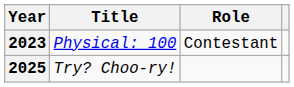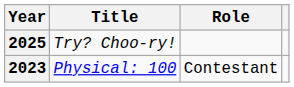 <table class="wikitable sortable plainrowheaders">
 <tr>
 <th scope="col">Year</th>
 <th scope="col">Title</th>
 <th scope="col">Role</th>
 <th scope="col" class="unsortable"></th>
 </tr>
 <tr>
+<th scope="row">2025</th>
+<td><em>Try? Choo-ry!</em></td>
+<td></td>
+<td style="text-align:center"></td>
+</tr>
+<tr>
 <th scope="row">2023</th>
 <td><em><a href='#'>Physical: 100</a></em></td>
 <td>Contestant</td>
 <td style="text-align:center"></td>
 </tr>
-<tr>
-<th scope="row">2025</th>
-<td><em>Try? Choo-ry!</em></td>
-<td></td>
-<td style="text-align:center"></td>
-</tr>
 </table>
